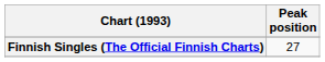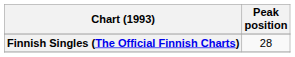 <table class="wikitable sortable plainrowheaders" style="text-align:center">
 <tr>
 <th>Chart (1993)</th>
 <th>Peak<br>position</th>
 </tr>
 <tr>
 </tr>
 <tr>
 <th scope="row">Finnish Singles (<a href='#'>The Official Finnish Charts</a>)</th>
-<td align="center">27</td>
+<td align="center">28</td>
 </tr>
 <tr>
 </tr>
 <tr>
 </tr>
 </table>
